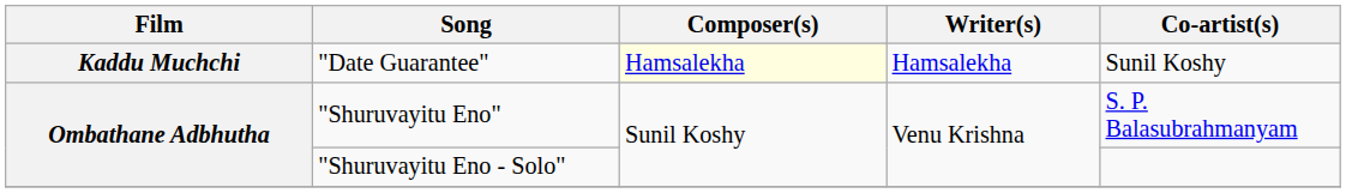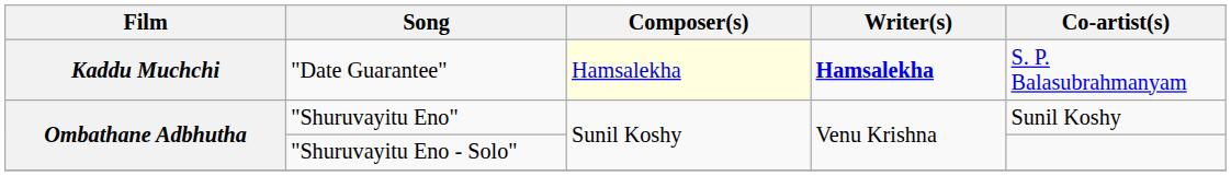 <table class="wikitable plainrowheaders" width="100%" textcolor:#000;">
 <tr>
 <th scope="col" width=23%><strong>Film</strong></th>
 <th scope="col" width=23%><strong>Song</strong></th>
 <th scope="col" width=20%><strong>Composer(s)</strong></th>
 <th scope="col" width=16%><strong>Writer(s)</strong></th>
 <th scope="col" width=18%><strong>Co-artist(s)</strong></th>
 </tr>
 <tr>
 <th><em>Kaddu Muchchi</em></th>
 <td>"Date Guarantee"</td>
 <td style="background: lightyellow;"><a href='#'>Hamsalekha</a></td>
-<td><a href='#'>Hamsalekha</a></td>
-<td>Sunil Koshy</td>
+<td><strong><a href='#'>Hamsalekha</a></strong></td>
+<td><a href='#'>S. P. Balasubrahmanyam</a></td>
 </tr>
 <tr>
 <th rowspan="2"><em>Ombathane Adbhutha</em></th>
 <td>"Shuruvayitu Eno"</td>
 <td rowspan="2">Sunil Koshy</td>
 <td rowspan="2">Venu Krishna</td>
-<td><a href='#'>S. P. Balasubrahmanyam</a></td>
+<td>Sunil Koshy</td>
 </tr>
 <tr>
 <td>"Shuruvayitu Eno - Solo"</td>
 <td></td>
 </tr>
 <tr>
 </tr>
 </table>
